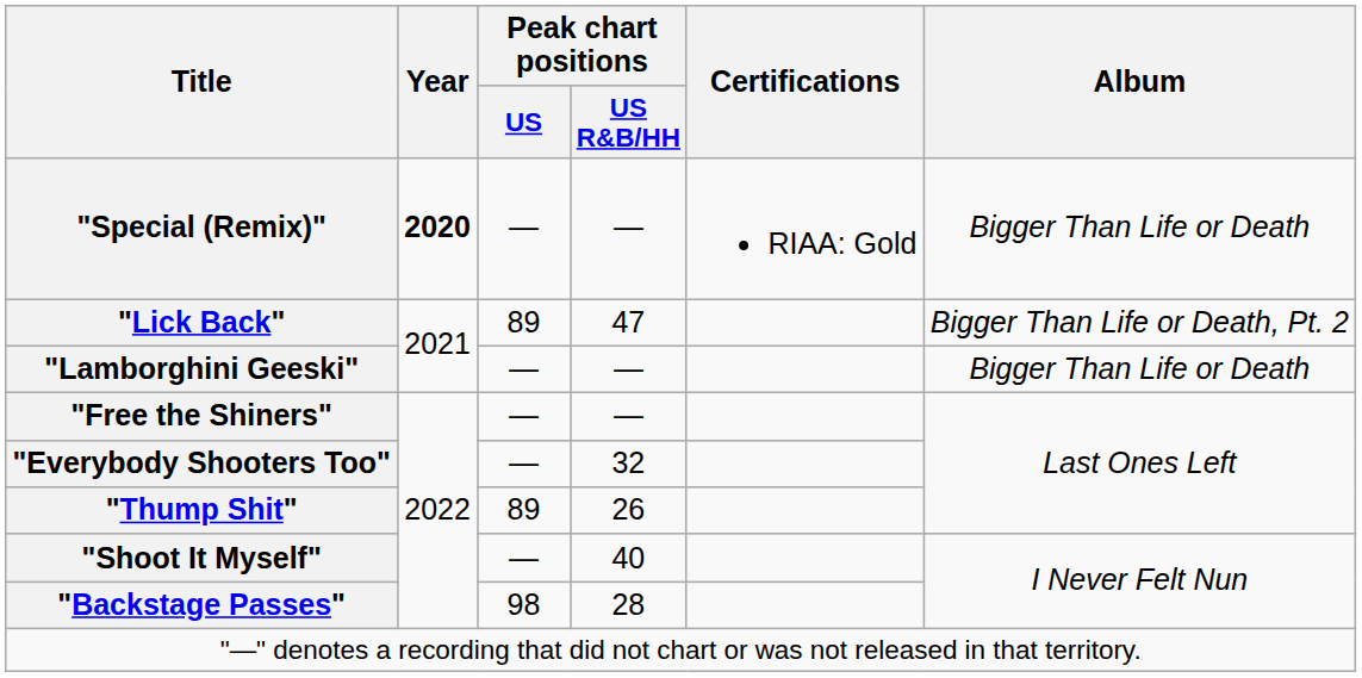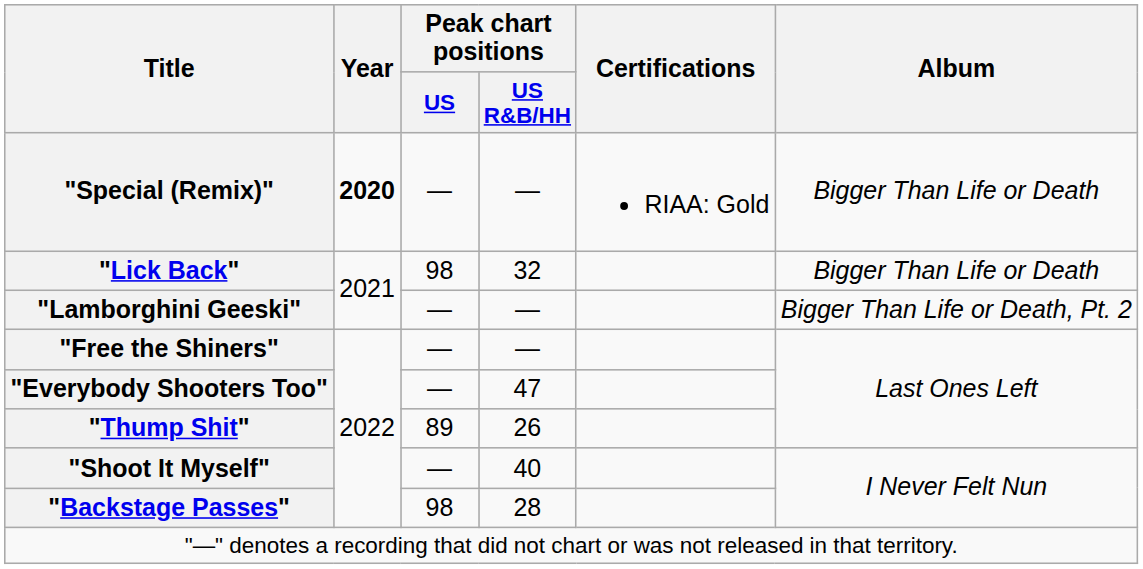 <table class="wikitable plainrowheaders" style="text-align:center;">
 <tr>
 <th rowspan="2">Title</th>
 <th rowspan="2">Year</th>
 <th colspan="2">Peak chart positions</th>
 <th rowspan="2">Certifications</th>
 <th rowspan="2">Album</th>
 </tr>
 <tr>
 <th scope="col" style="width:3em;font-size:90%;"><a href='#'>US</a><br></th>
 <th scope="col" style="width:3em;font-size:90%;"><a href='#'>US<br>R&B/HH</a><br></th>
 </tr>
 <tr>
 <th scope="row">"Special (Remix)"<br></th>
 <td><strong>2020</strong></td>
 <td>—</td>
 <td>—</td>
 <td><br><ul><li>RIAA: Gold</li></ul></td>
 <td><em>Bigger Than Life or Death</em></td>
 </tr>
 <tr>
 <th scope="row">"<a href='#'>Lick Back</a>"</th>
 <td rowspan="2">2021</td>
-<td>89</td>
-<td>47</td>
+<td>98</td>
+<td>32</td>
 <td></td>
-<td><em>Bigger Than Life or Death, Pt. 2</em></td>
+<td><em>Bigger Than Life or Death</em></td>
 </tr>
 <tr>
 <th scope="row">"Lamborghini Geeski"</th>
 <td>—</td>
 <td>—</td>
 <td></td>
-<td><em>Bigger Than Life or Death</em></td>
+<td><em>Bigger Than Life or Death, Pt. 2</em></td>
 </tr>
 <tr>
 <th scope="row">"Free the Shiners"<br></th>
 <td rowspan="5">2022</td>
 <td>—</td>
 <td>—</td>
 <td></td>
 <td rowspan="3"><em>Last Ones Left</em></td>
 </tr>
 <tr>
 <th scope="row">"Everybody Shooters Too"<br></th>
 <td>—</td>
-<td>32</td>
+<td>47</td>
 <td></td>
 </tr>
 <tr>
 <th scope="row">"<a href='#'>Thump Shit</a>"<br></th>
 <td>89</td>
 <td>26</td>
 <td></td>
 </tr>
 <tr>
 <th scope="row">"Shoot It Myself"<br></th>
 <td>—</td>
 <td>40</td>
 <td></td>
 <td rowspan="2"><em>I Never Felt Nun</em></td>
 </tr>
 <tr>
 <th scope="row">"<a href='#'>Backstage Passes</a>"<br></th>
 <td>98</td>
 <td>28</td>
 <td></td>
 </tr>
 <tr>
 <td colspan="6" style="font-size:90%">"—" denotes a recording that did not chart or was not released in that territory.</td>
 </tr>
 </table>
